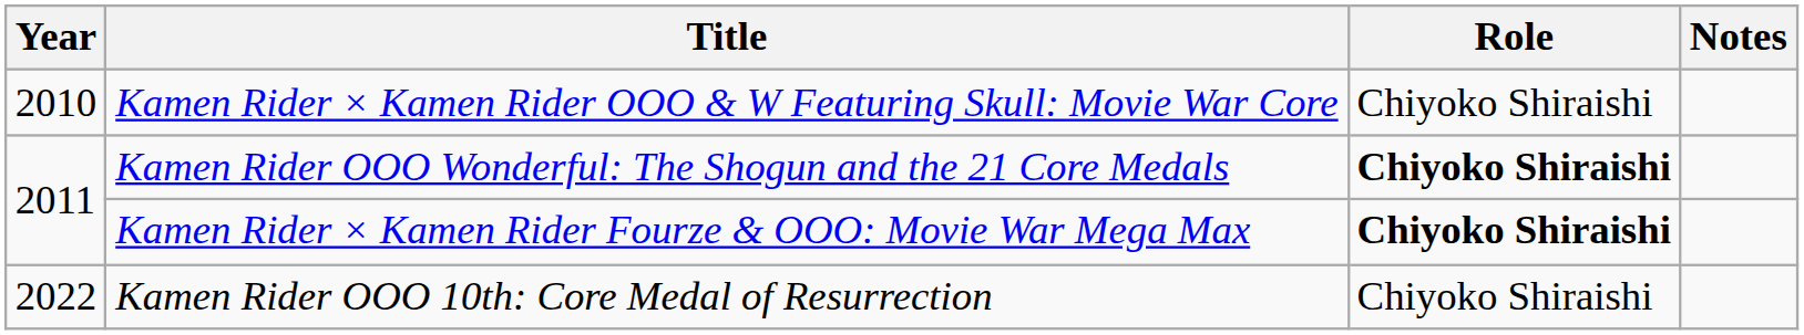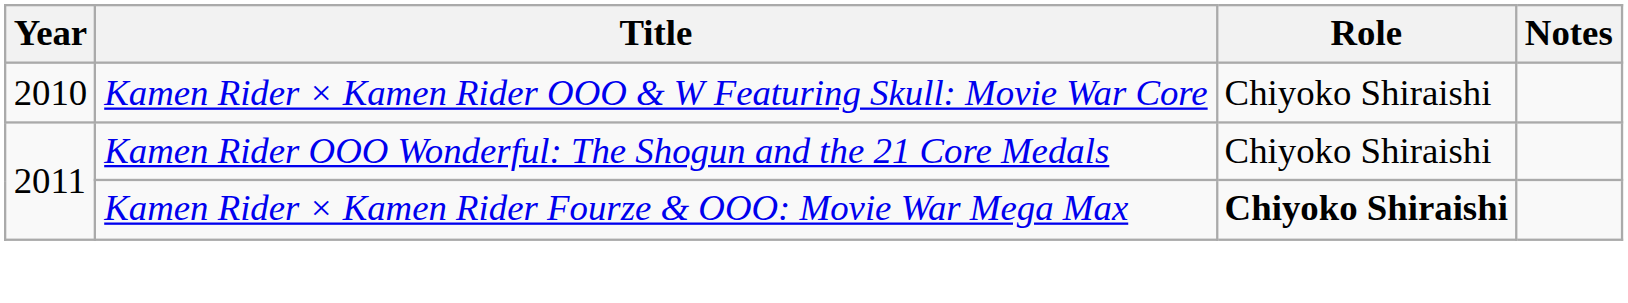 <table class="wikitable">
 <tr>
 <th>Year</th>
 <th>Title</th>
 <th>Role</th>
 <th>Notes</th>
 </tr>
 <tr>
 <td>2010</td>
 <td><em><a href='#'>Kamen Rider × Kamen Rider OOO & W Featuring Skull: Movie War Core</a></em></td>
 <td>Chiyoko Shiraishi</td>
 <td></td>
 </tr>
 <tr>
 <td rowspan="2">2011</td>
 <td><em><a href='#'>Kamen Rider OOO Wonderful: The Shogun and the 21 Core Medals</a></em></td>
-<td><strong>Chiyoko Shiraishi</strong></td>
+<td>Chiyoko Shiraishi</td>
 <td></td>
 </tr>
 <tr>
 <td><em><a href='#'>Kamen Rider × Kamen Rider Fourze & OOO: Movie War Mega Max</a></em></td>
 <td><strong>Chiyoko Shiraishi</strong></td>
 <td></td>
 </tr>
-<tr>
-<td>2022</td>
-<td><em>Kamen Rider OOO 10th: Core Medal of Resurrection</em></td>
-<td>Chiyoko Shiraishi</td>
-<td></td>
-</tr>
 </table>
